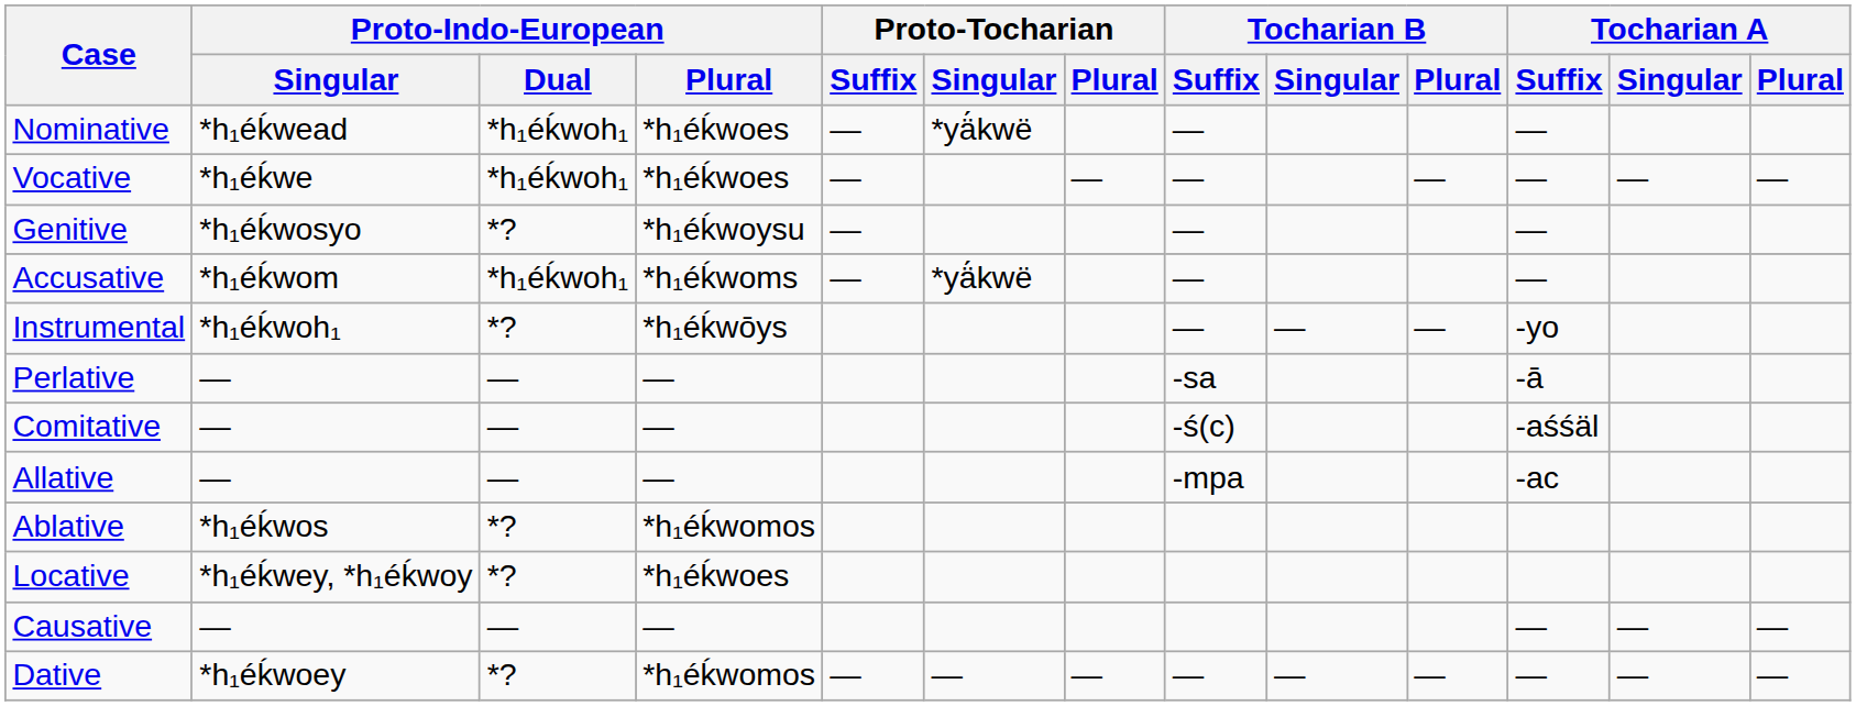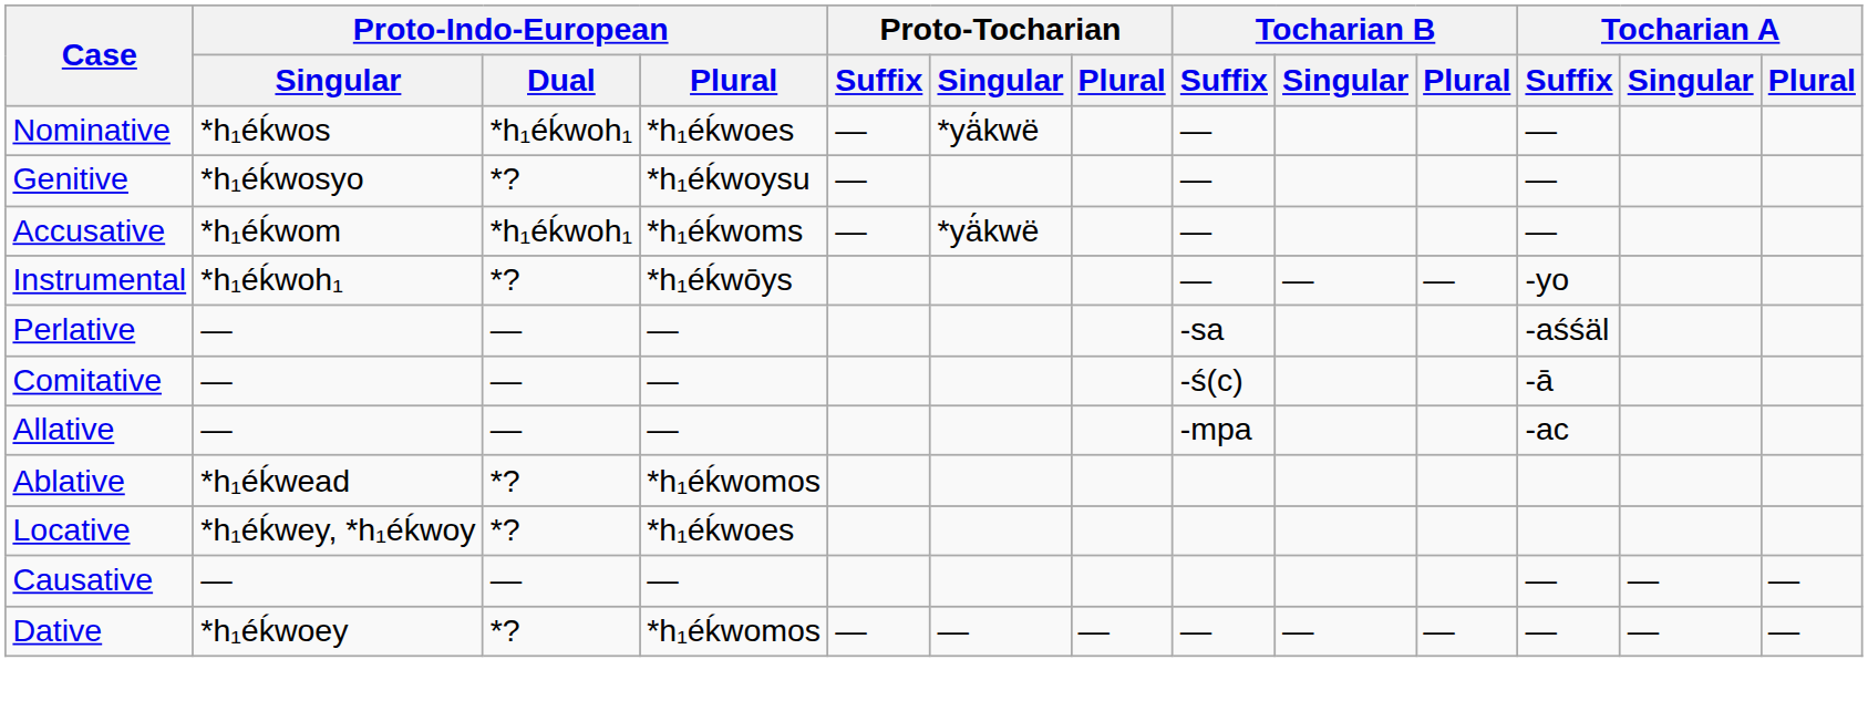 <table class=wikitable>
 <tr>
 <th rowspan=2><a href='#'>Case</a></th>
 <th colspan="3"><a href='#'>Proto-Indo-European</a></th>
 <th colspan="3">Proto-Tocharian</th>
 <th colspan="3"><a href='#'>Tocharian B</a></th>
 <th colspan="3"><a href='#'>Tocharian A</a></th>
 </tr>
 <tr>
 <th><a href='#'>Singular</a></th>
 <th><a href='#'>Dual</a></th>
 <th><a href='#'>Plural</a></th>
 <th><a href='#'>Suffix</a></th>
 <th><a href='#'>Singular</a></th>
 <th><a href='#'>Plural</a></th>
 <th><a href='#'>Suffix</a></th>
 <th><a href='#'>Singular</a></th>
 <th><a href='#'>Plural</a></th>
 <th><a href='#'>Suffix</a></th>
 <th><a href='#'>Singular</a></th>
 <th><a href='#'>Plural</a></th>
 </tr>
 <tr>
 <td><a href='#'>Nominative</a></td>
-<td>*h₁éḱwead</td>
+<td>*h₁éḱwos</td>
 <td>*h₁éḱwoh₁</td>
 <td>*h₁éḱwoes</td>
 <td>—</td>
 <td>*yä́kwë</td>
 <td></td>
 <td>—</td>
 <td></td>
 <td></td>
 <td>—</td>
 <td></td>
 <td></td>
-</tr>
-<tr>
-<td><a href='#'>Vocative</a></td>
-<td>*h₁éḱwe</td>
-<td>*h₁éḱwoh₁</td>
-<td>*h₁éḱwoes</td>
-<td>—</td>
-<td></td>
-<td>—</td>
-<td>—</td>
-<td></td>
-<td>—</td>
-<td>—</td>
-<td>—</td>
-<td>—</td>
 </tr>
 <tr>
 <td><a href='#'>Genitive</a></td>
 <td>*h₁éḱwosyo</td>
 <td>*?</td>
 <td>*h₁éḱwoysu</td>
 <td>—</td>
 <td></td>
 <td></td>
 <td>—</td>
 <td></td>
 <td></td>
 <td>—</td>
 <td></td>
 <td></td>
 </tr>
 <tr>
 <td><a href='#'>Accusative</a></td>
 <td>*h₁éḱwom</td>
 <td>*h₁éḱwoh₁</td>
 <td>*h₁éḱwoms</td>
 <td>—</td>
 <td>*yä́kwë</td>
 <td></td>
 <td>—</td>
 <td></td>
 <td></td>
 <td>—</td>
 <td></td>
 <td></td>
 </tr>
 <tr>
 <td><a href='#'>Instrumental</a></td>
 <td>*h₁éḱwoh₁</td>
 <td>*?</td>
 <td>*h₁éḱwōys</td>
 <td></td>
 <td></td>
 <td></td>
 <td>—</td>
 <td>—</td>
 <td>—</td>
 <td>-yo</td>
 <td></td>
 <td></td>
 </tr>
 <tr>
 <td><a href='#'>Perlative</a></td>
 <td>—</td>
 <td>—</td>
 <td>—</td>
 <td></td>
 <td></td>
 <td></td>
 <td>-sa</td>
 <td></td>
 <td></td>
-<td>-ā</td>
+<td>-aśśäl</td>
 <td></td>
 <td></td>
 </tr>
 <tr>
 <td><a href='#'>Comitative</a></td>
 <td>—</td>
 <td>—</td>
 <td>—</td>
 <td></td>
 <td></td>
 <td></td>
 <td>-ś(c)</td>
 <td></td>
 <td></td>
-<td>-aśśäl</td>
+<td>-ā</td>
 <td></td>
 <td></td>
 </tr>
 <tr>
 <td><a href='#'>Allative</a></td>
 <td>—</td>
 <td>—</td>
 <td>—</td>
 <td></td>
 <td></td>
 <td></td>
 <td>-mpa</td>
 <td></td>
 <td></td>
 <td>-ac</td>
 <td></td>
 <td></td>
 </tr>
 <tr>
 <td><a href='#'>Ablative</a></td>
-<td>*h₁éḱwos</td>
+<td>*h₁éḱwead</td>
 <td>*?</td>
 <td>*h₁éḱwomos</td>
 <td></td>
 <td></td>
 <td></td>
 <td></td>
 <td></td>
 <td></td>
 <td></td>
 <td></td>
 <td></td>
 </tr>
 <tr>
 <td><a href='#'>Locative</a></td>
 <td>*h₁éḱwey, *h₁éḱwoy</td>
 <td>*?</td>
 <td>*h₁éḱwoes</td>
 <td></td>
 <td></td>
 <td></td>
 <td></td>
 <td></td>
 <td></td>
 <td></td>
 <td></td>
 <td></td>
 </tr>
 <tr>
 <td><a href='#'>Causative</a></td>
 <td>—</td>
 <td>—</td>
 <td>—</td>
 <td></td>
 <td></td>
 <td></td>
 <td></td>
 <td></td>
 <td></td>
 <td>—</td>
 <td>—</td>
 <td>—</td>
 </tr>
 <tr>
 <td><a href='#'>Dative</a></td>
 <td>*h₁éḱwoey</td>
 <td>*?</td>
 <td>*h₁éḱwomos</td>
 <td>—</td>
 <td>—</td>
 <td>—</td>
 <td>—</td>
 <td>—</td>
 <td>—</td>
 <td>—</td>
 <td>—</td>
 <td>—</td>
 </tr>
 </table>
